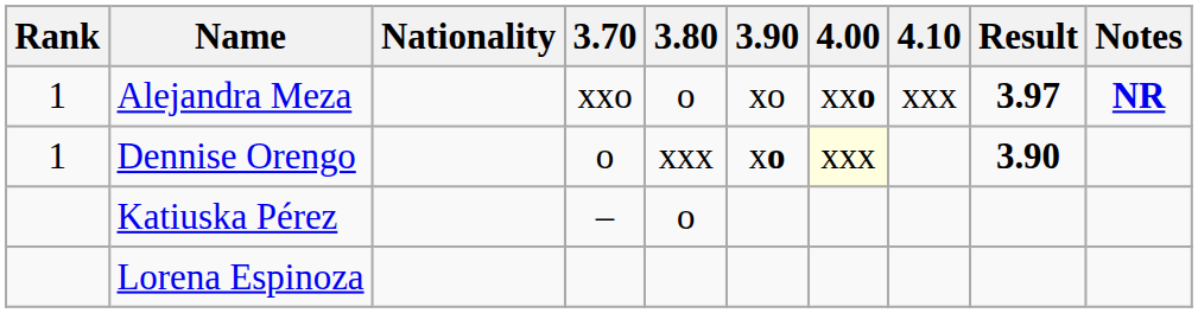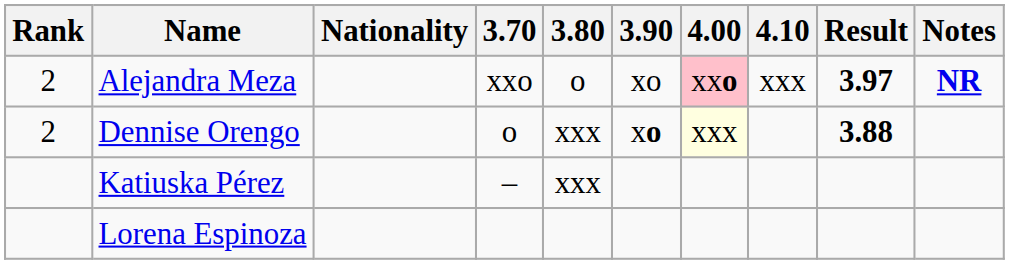 <table class="wikitable sortable" style="text-align:center;font-size:95%">
 <tr>
 <th>Rank</th>
 <th>Name</th>
 <th>Nationality</th>
 <th>3.70</th>
 <th>3.80</th>
 <th>3.90</th>
 <th>4.00</th>
 <th>4.10</th>
 <th>Result</th>
 <th>Notes</th>
 </tr>
 <tr>
-<td>1</td>
+<td>2</td>
 <td align=left><a href='#'>Alejandra Meza</a></td>
 <td align=left></td>
 <td>xxo</td>
 <td>o</td>
 <td>xo</td>
-<td>xx<strong>o</strong></td>
+<td style="background: pink;">xx<strong>o</strong></td>
 <td>xxx</td>
 <td><strong>3.97</strong></td>
 <td><strong><a href='#'>NR</a></strong></td>
 </tr>
 <tr>
-<td>1</td>
+<td>2</td>
 <td align=left><a href='#'>Dennise Orengo</a></td>
 <td align=left></td>
 <td>o</td>
 <td>xxx</td>
 <td>x<strong>o</strong></td>
 <td style="background: lightyellow;">xxx</td>
 <td></td>
-<td><strong>3.90</strong></td>
+<td><strong>3.88</strong></td>
 <td></td>
 </tr>
 <tr>
 <td></td>
 <td align=left><a href='#'>Katiuska Pérez</a></td>
 <td align=left></td>
 <td>–</td>
-<td>o</td>
+<td>xxx</td>
 <td></td>
 <td></td>
 <td></td>
 <td><strong></strong></td>
 <td></td>
 </tr>
 <tr>
 <td></td>
 <td align=left><a href='#'>Lorena Espinoza</a></td>
 <td align=left></td>
 <td></td>
 <td></td>
 <td></td>
 <td></td>
 <td></td>
 <td><strong></strong></td>
 <td></td>
 </tr>
 </table>
